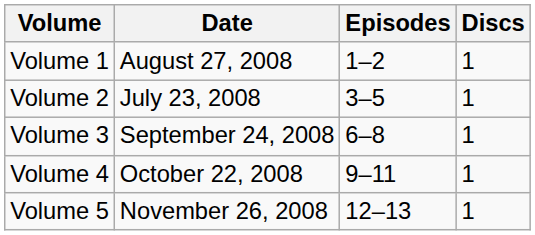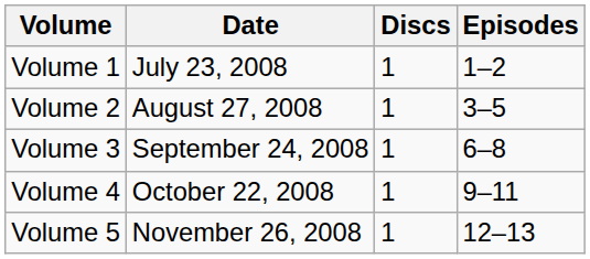 <table class="wikitable">
 <tr>
 <th>Volume</th>
 <th>Date</th>
+<th>Discs</th>
 <th>Episodes</th>
-<th>Discs</th>
 </tr>
 <tr>
 <td>Volume 1</td>
-<td>August 27, 2008</td>
+<td>July 23, 2008</td>
+<td>1</td>
 <td>1–2</td>
-<td>1</td>
 </tr>
 <tr>
 <td>Volume 2</td>
-<td>July 23, 2008</td>
+<td>August 27, 2008</td>
+<td>1</td>
 <td>3–5</td>
-<td>1</td>
 </tr>
 <tr>
 <td>Volume 3</td>
 <td>September 24, 2008</td>
+<td>1</td>
 <td>6–8</td>
-<td>1</td>
 </tr>
 <tr>
 <td>Volume 4</td>
 <td>October 22, 2008</td>
+<td>1</td>
 <td>9–11</td>
-<td>1</td>
 </tr>
 <tr>
 <td>Volume 5</td>
 <td>November 26, 2008</td>
+<td>1</td>
 <td>12–13</td>
-<td>1</td>
 </tr>
 </table>
